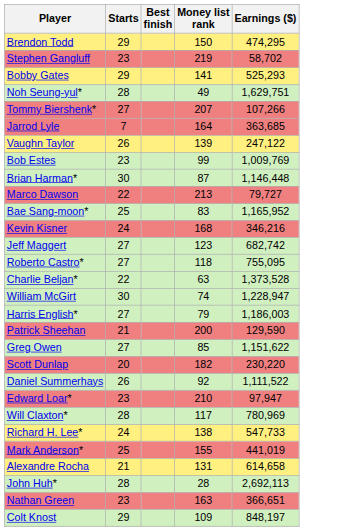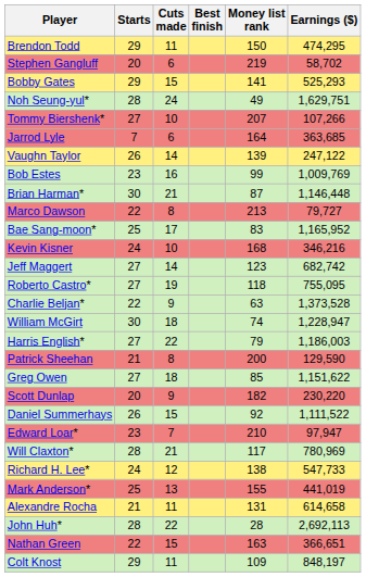 <table class=" sortable wikitable" style="text-align:center">
 <tr>
 <th>Player</th>
 <th>Starts</th>
+<th>Cuts<br>made</th>
 <th>Best<br>finish</th>
 <th>Money list<br>rank</th>
 <th>Earnings ($)</th>
 </tr>
 <tr style="background:#FFF080;">
 <td align=left> <a href='#'>Brendon Todd</a></td>
 <td>29</td>
+<td>11</td>
 <td></td>
 <td>150</td>
 <td>474,295</td>
 </tr>
 <tr style="background:#F08080;">
 <td align=left> <a href='#'>Stephen Gangluff</a></td>
-<td>23</td>
+<td>20</td>
+<td>6</td>
 <td></td>
 <td>219</td>
 <td>58,702</td>
 </tr>
 <tr style="background:#FFF080;">
 <td align=left> <a href='#'>Bobby Gates</a></td>
 <td>29</td>
+<td>15</td>
 <td></td>
 <td>141</td>
 <td>525,293</td>
 </tr>
 <tr style="background:#D0F0C0;">
 <td align=left> <a href='#'>Noh Seung-yul</a>*</td>
 <td>28</td>
+<td>24</td>
 <td></td>
 <td>49</td>
 <td>1,629,751</td>
 </tr>
 <tr style="background:#F08080;">
 <td align=left> <a href='#'>Tommy Biershenk</a>*</td>
 <td>27</td>
+<td>10</td>
 <td></td>
 <td>207</td>
 <td>107,266</td>
 </tr>
 <tr style="background:#F08080;">
 <td align=left> <a href='#'>Jarrod Lyle</a></td>
 <td>7</td>
+<td>6</td>
 <td></td>
 <td>164</td>
 <td>363,685</td>
 </tr>
 <tr style="background:#FFF080;">
 <td align=left> <a href='#'>Vaughn Taylor</a></td>
 <td>26</td>
+<td>14</td>
 <td></td>
 <td>139</td>
 <td>247,122</td>
 </tr>
 <tr style="background:#D0F0C0;">
 <td align=left> <a href='#'>Bob Estes</a></td>
 <td>23</td>
+<td>16</td>
 <td></td>
 <td>99</td>
 <td>1,009,769</td>
 </tr>
 <tr style="background:#D0F0C0;">
 <td align=left> <a href='#'>Brian Harman</a>*</td>
 <td>30</td>
+<td>21</td>
 <td></td>
 <td>87</td>
 <td>1,146,448</td>
 </tr>
 <tr style="background:#F08080;">
 <td align=left> <a href='#'>Marco Dawson</a></td>
 <td>22</td>
+<td>8</td>
 <td></td>
 <td>213</td>
 <td>79,727</td>
 </tr>
 <tr style="background:#D0F0C0;">
 <td align=left> <a href='#'>Bae Sang-moon</a>*</td>
 <td>25</td>
+<td>17</td>
 <td></td>
 <td>83</td>
 <td>1,165,952</td>
 </tr>
 <tr style="background:#F08080;">
 <td align=left> <a href='#'>Kevin Kisner</a></td>
 <td>24</td>
+<td>10</td>
 <td></td>
 <td>168</td>
 <td>346,216</td>
 </tr>
 <tr style="background:#D0F0C0;">
 <td align=left> <a href='#'>Jeff Maggert</a></td>
 <td>27</td>
+<td>14</td>
 <td></td>
 <td>123</td>
 <td>682,742</td>
 </tr>
 <tr style="background:#D0F0C0;">
 <td align=left> <a href='#'>Roberto Castro</a>*</td>
 <td>27</td>
+<td>19</td>
 <td></td>
 <td>118</td>
 <td>755,095</td>
 </tr>
 <tr style="background:#D0F0C0;">
 <td align=left> <a href='#'>Charlie Beljan</a>*</td>
 <td>22</td>
+<td>9</td>
 <td><strong></strong></td>
 <td>63</td>
 <td>1,373,528</td>
 </tr>
 <tr style="background:#D0F0C0;">
 <td align=left> <a href='#'>William McGirt</a></td>
 <td>30</td>
+<td>18</td>
 <td></td>
 <td>74</td>
 <td>1,228,947</td>
 </tr>
 <tr style="background:#D0F0C0;">
 <td align=left> <a href='#'>Harris English</a>*</td>
 <td>27</td>
+<td>22</td>
 <td></td>
 <td>79</td>
 <td>1,186,003</td>
 </tr>
 <tr style="background:#F08080;">
 <td align=left> <a href='#'>Patrick Sheehan</a></td>
 <td>21</td>
+<td>8</td>
 <td></td>
 <td>200</td>
 <td>129,590</td>
 </tr>
 <tr style="background:#D0F0C0;">
 <td align=left> <a href='#'>Greg Owen</a></td>
 <td>27</td>
+<td>18</td>
 <td></td>
 <td>85</td>
 <td>1,151,622</td>
 </tr>
 <tr style="background:#F08080;">
 <td align=left> <a href='#'>Scott Dunlap</a></td>
 <td>20</td>
+<td>9</td>
 <td></td>
 <td>182</td>
 <td>230,220</td>
 </tr>
 <tr style="background:#D0F0C0;">
 <td align=left> <a href='#'>Daniel Summerhays</a></td>
 <td>26</td>
+<td>15</td>
 <td></td>
 <td>92</td>
 <td>1,111,522</td>
 </tr>
 <tr style="background:#F08080;">
 <td align=left> <a href='#'>Edward Loar</a>*</td>
 <td>23</td>
+<td>7</td>
 <td></td>
 <td>210</td>
 <td>97,947</td>
 </tr>
 <tr style="background:#D0F0C0;">
 <td align=left> <a href='#'>Will Claxton</a>*</td>
 <td>28</td>
+<td>21</td>
 <td></td>
 <td>117</td>
 <td>780,969</td>
 </tr>
 <tr style="background:#FFF080;">
 <td align=left> <a href='#'>Richard H. Lee</a>*</td>
 <td>24</td>
+<td>12</td>
 <td></td>
 <td>138</td>
 <td>547,733</td>
 </tr>
 <tr style="background:#F08080;">
 <td align=left> <a href='#'>Mark Anderson</a>*</td>
 <td>25</td>
+<td>13</td>
 <td></td>
 <td>155</td>
 <td>441,019</td>
 </tr>
 <tr style="background:#FFF080;">
 <td align=left> <a href='#'>Alexandre Rocha</a></td>
 <td>21</td>
+<td>11</td>
 <td></td>
 <td>131</td>
 <td>614,658</td>
 </tr>
 <tr style="background:#D0F0C0;">
 <td align=left> <a href='#'>John Huh</a>*</td>
 <td>28</td>
+<td>22</td>
 <td><strong></strong></td>
 <td>28</td>
 <td>2,692,113</td>
 </tr>
 <tr style="background:#F08080;">
 <td align=left> <a href='#'>Nathan Green</a></td>
-<td>23</td>
+<td>22</td>
+<td>15</td>
 <td></td>
 <td>163</td>
 <td>366,651</td>
 </tr>
 <tr style="background:#D0F0C0;">
 <td align=left> <a href='#'>Colt Knost</a></td>
 <td>29</td>
+<td>11</td>
 <td></td>
 <td>109</td>
 <td>848,197</td>
 </tr>
 </table>
